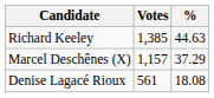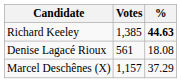 <table class="wikitable">
 <tr>
 <th>Candidate</th>
 <th>Votes</th>
 <th>%</th>
 </tr>
 <tr>
 <td>Richard Keeley</td>
 <td>1,385</td>
-<td>44.63</td>
+<td><strong>44.63</strong></td>
+</tr>
+<tr>
+<td>Denise Lagacé Rioux</td>
+<td>561</td>
+<td>18.08</td>
 </tr>
 <tr>
 <td>Marcel Deschênes (X)</td>
 <td>1,157</td>
 <td>37.29</td>
 </tr>
-<tr>
-<td>Denise Lagacé Rioux</td>
-<td>561</td>
-<td>18.08</td>
-</tr>
 </table>
